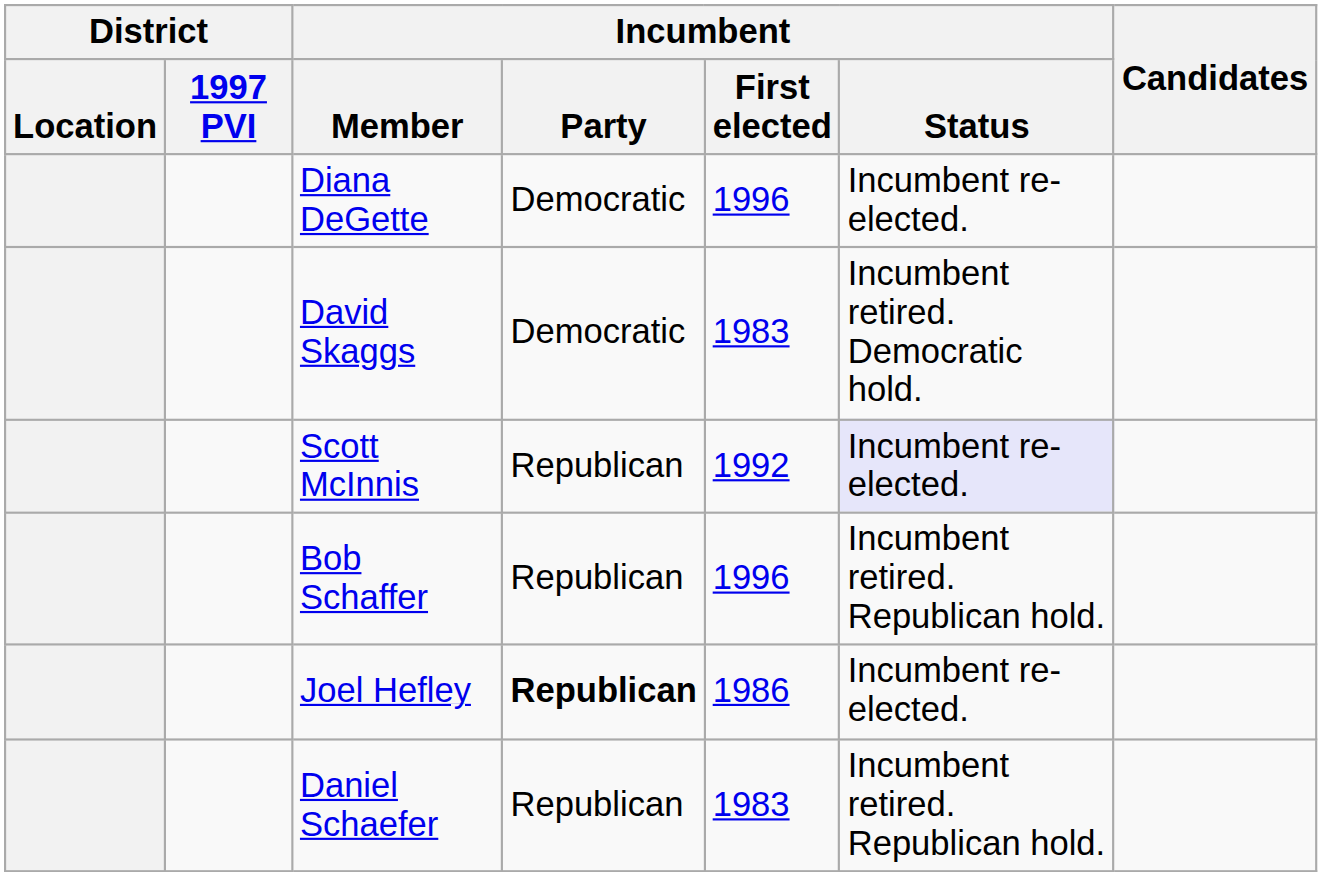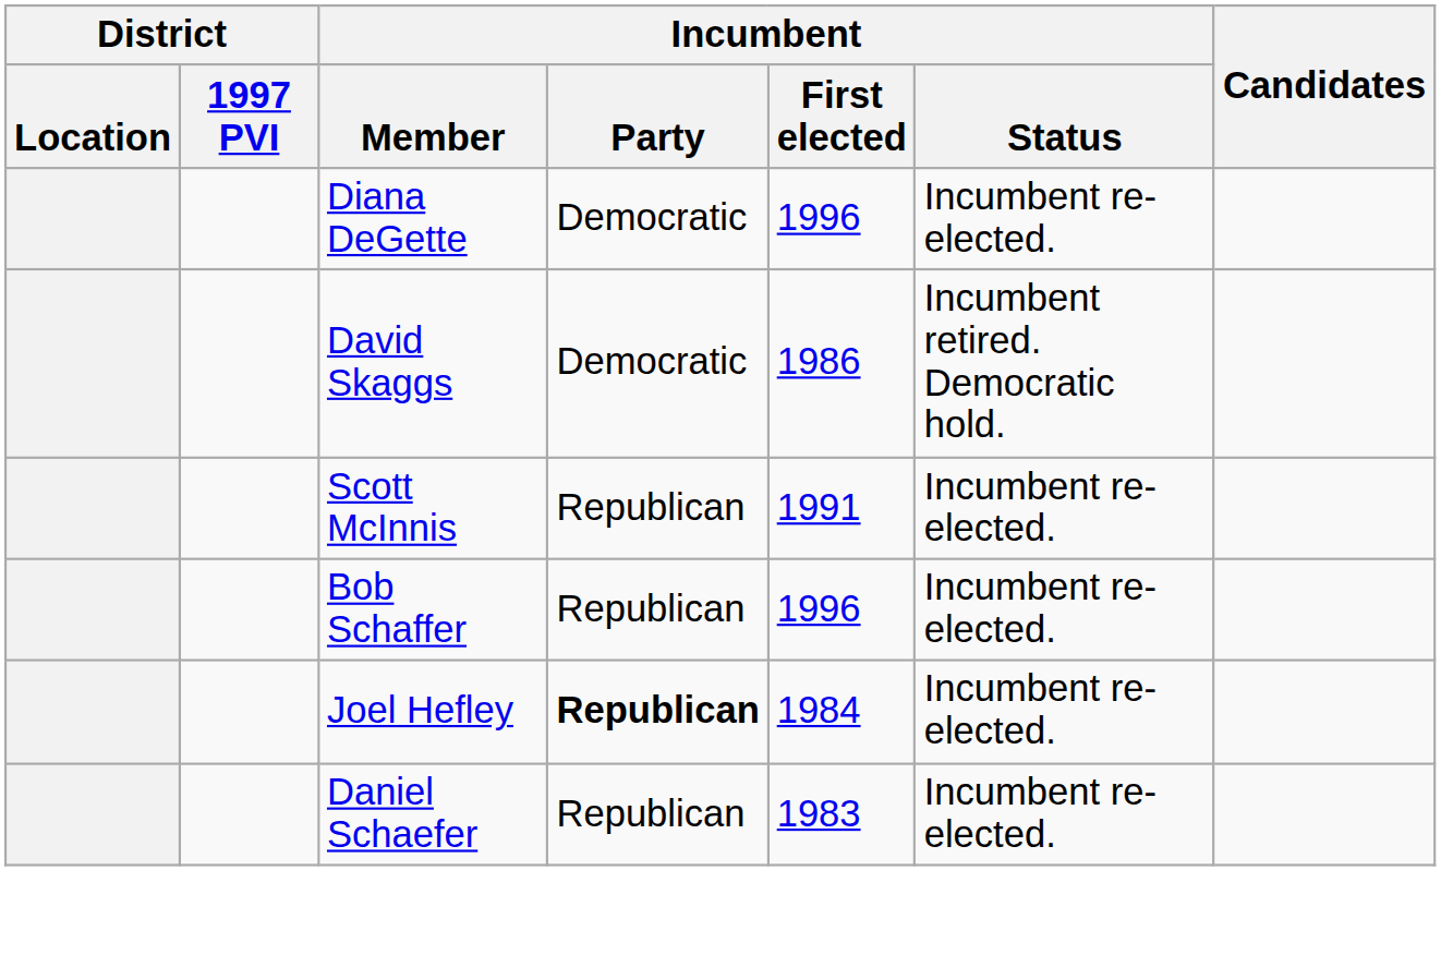 <table class="wikitable sortable">
 <tr>
 <th colspan=2>District</th>
 <th colspan=4>Incumbent</th>
 <th rowspan=2 class="unsortable">Candidates</th>
 </tr>
 <tr valign=bottom>
 <th>Location</th>
 <th><a href='#'>1997 PVI</a></th>
 <th>Member</th>
 <th>Party</th>
 <th>First<br>elected</th>
 <th>Status</th>
 </tr>
 <tr>
 <th></th>
 <td></td>
 <td><a href='#'>Diana DeGette</a></td>
 <td>Democratic</td>
 <td><a href='#'>1996</a></td>
 <td>Incumbent re-elected.</td>
 <td nowrap></td>
 </tr>
 <tr>
 <th></th>
 <td></td>
 <td><a href='#'>David Skaggs</a></td>
 <td>Democratic</td>
-<td><a href='#'>1983</a></td>
+<td><a href='#'>1986</a></td>
 <td>Incumbent retired.<br>Democratic hold.</td>
 <td nowrap></td>
 </tr>
 <tr>
 <th></th>
 <td></td>
 <td><a href='#'>Scott McInnis</a></td>
 <td>Republican</td>
-<td><a href='#'>1992</a></td>
-<td style="background: lavender;">Incumbent re-elected.</td>
+<td><a href='#'>1991</a></td>
+<td>Incumbent re-elected.</td>
 <td nowrap></td>
 </tr>
 <tr>
 <th></th>
 <td></td>
 <td><a href='#'>Bob Schaffer</a></td>
 <td>Republican</td>
 <td><a href='#'>1996</a></td>
-<td>Incumbent retired.<br>Republican hold.</td>
+<td>Incumbent re-elected.</td>
 <td nowrap></td>
 </tr>
 <tr>
 <th></th>
 <td></td>
 <td><a href='#'>Joel Hefley</a></td>
 <td><strong>Republican</strong></td>
-<td><a href='#'>1986</a></td>
+<td><a href='#'>1984</a></td>
 <td>Incumbent re-elected.</td>
 <td nowrap></td>
 </tr>
 <tr>
 <th></th>
 <td></td>
 <td><a href='#'>Daniel Schaefer</a></td>
 <td>Republican</td>
 <td><a href='#'>1983</a></td>
-<td>Incumbent retired.<br>Republican hold.</td>
+<td>Incumbent re-elected.</td>
 <td nowrap></td>
 </tr>
 </table>
